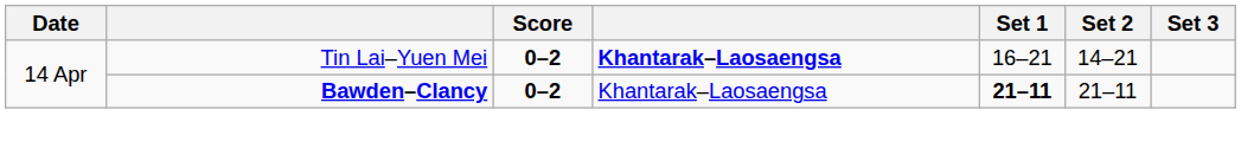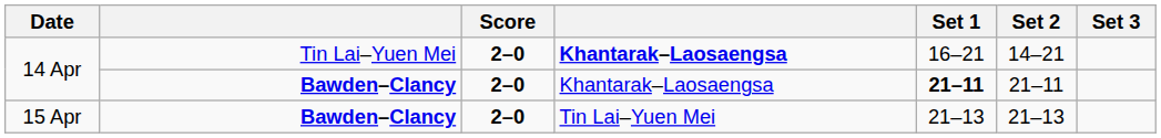 <table class="wikitable" style="text-align: center; font-size:90% ">
 <tr>
 <th width="60">Date</th>
 <th align="right" width="250"></th>
 <th width="60">Score</th>
 <th align="left" width="250"></th>
 <th width="50">Set 1</th>
 <th width="50">Set 2</th>
 <th width="50">Set 3</th>
 </tr>
 <tr>
 <td rowspan=2>14 Apr</td>
 <td align=right><a href='#'>Tin Lai</a>–<a href='#'>Yuen Mei</a> </td>
-<td align=center><strong>0–2</strong></td>
+<td align=center><strong>2–0</strong></td>
 <td align=left><strong> <a href='#'>Khantarak</a>–<a href='#'>Laosaengsa</a></strong></td>
 <td>16–21</td>
 <td>14–21</td>
 <td></td>
 </tr>
 <tr>
 <td align=right><strong><a href='#'>Bawden</a>–<a href='#'>Clancy</a> </strong></td>
-<td align=center><strong>0–2</strong></td>
+<td align=center><strong>2–0</strong></td>
 <td align=left> <a href='#'>Khantarak</a>–<a href='#'>Laosaengsa</a></td>
 <td><strong>21–11</strong></td>
 <td>21–11</td>
 <td></td>
 </tr>
+<tr>
+<td>15 Apr</td>
+<td align=right><strong><a href='#'>Bawden</a>–<a href='#'>Clancy</a> </strong></td>
+<td align=center><strong>2–0</strong></td>
+<td align=left> <a href='#'>Tin Lai</a>–<a href='#'>Yuen Mei</a></td>
+<td>21–13</td>
+<td>21–13</td>
+<td></td>
+</tr>
 </table>
